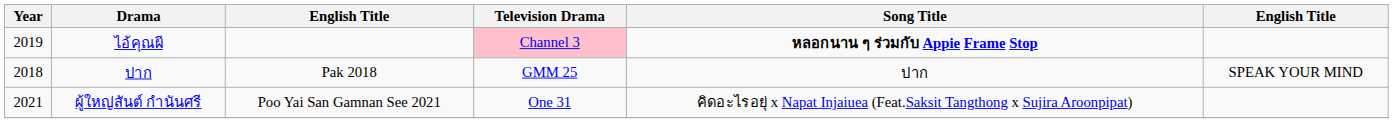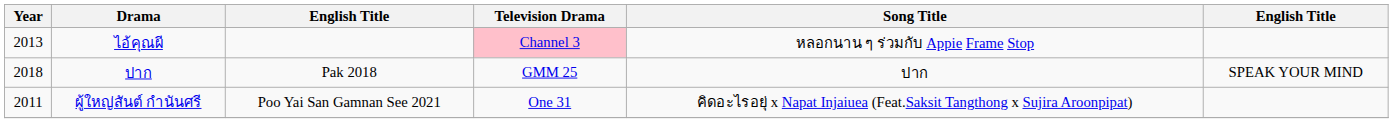 <table class="wikitable" width="95%">
 <tr>
 <th>Year</th>
 <th>Drama</th>
 <th>English Title</th>
 <th>Television Drama</th>
 <th>Song Title</th>
 <th>English Title</th>
 </tr>
 <tr>
-<td rowspan="1" align="center">2019</td>
+<td rowspan="1" align="center">2013</td>
 <td align="center"><a href='#'>ไอ้คุณผี</a></td>
 <td align="center"></td>
 <td align="center" style="background: pink;"><a href='#'>Channel 3</a></td>
-<td align="center"><strong>หลอกนาน ๆ ร่วมกับ <a href='#'>Appie</a> <a href='#'>Frame</a> <a href='#'>Stop</a></strong></td>
+<td align="center">หลอกนาน ๆ ร่วมกับ <a href='#'>Appie</a> <a href='#'>Frame</a> <a href='#'>Stop</a></td>
 <td align="center"></td>
 </tr>
 <tr>
 <td rowspan="1" align="center">2018</td>
 <td align="center"><a href='#'>ปาก</a></td>
 <td align="center">Pak 2018</td>
 <td align="center"><a href='#'>GMM 25</a></td>
 <td align="center">ปาก</td>
 <td align="center">SPEAK YOUR MIND</td>
 </tr>
 <tr>
-<td rowspan="1" align="center">2021</td>
+<td rowspan="1" align="center">2011</td>
 <td align="center"><a href='#'>ผู้ใหญ่สันต์ กํานันศรี</a></td>
 <td align="center">Poo Yai San Gamnan See 2021</td>
 <td align="center"><a href='#'>One 31</a></td>
 <td align="center">คิดอะไรอยุ่ x <a href='#'>Napat Injaiuea</a> (Feat.<a href='#'>Saksit Tangthong</a> x <a href='#'>Sujira Aroonpipat</a>)</td>
 <td align="center"></td>
 </tr>
 <tr>
 </tr>
 </table>
